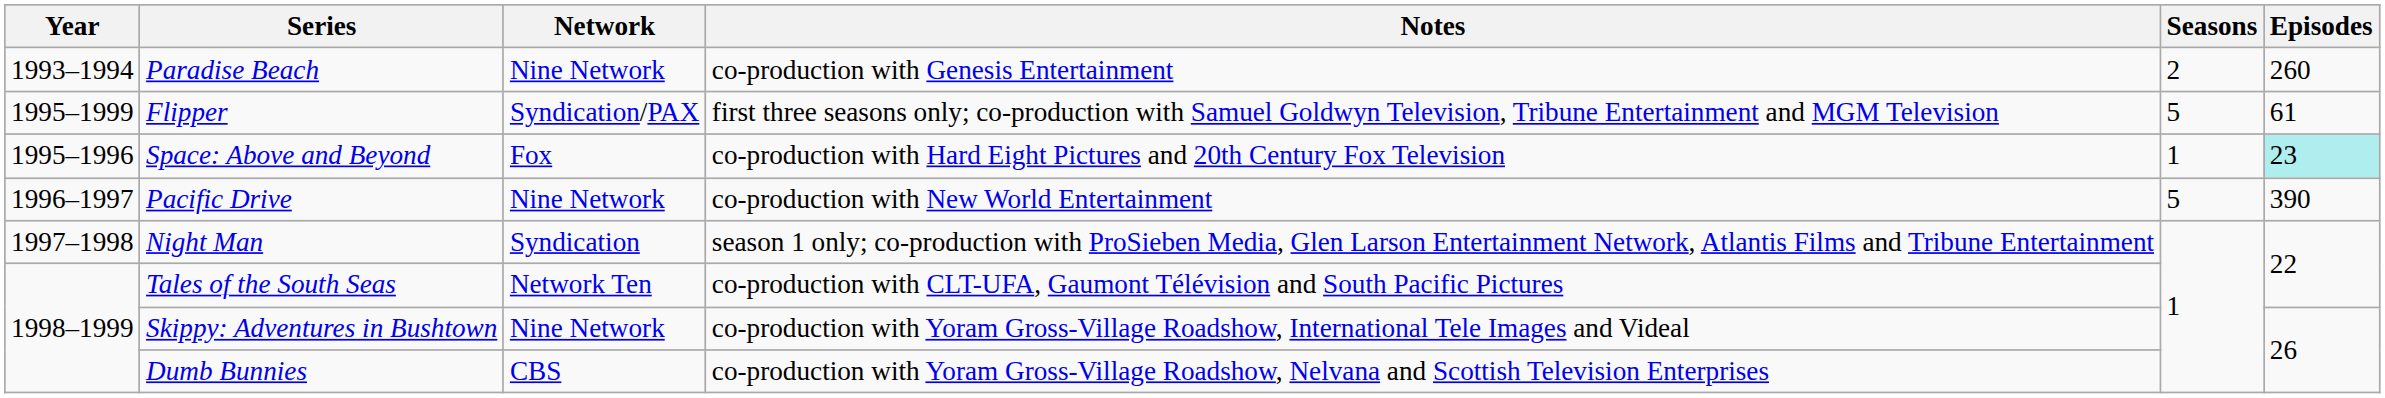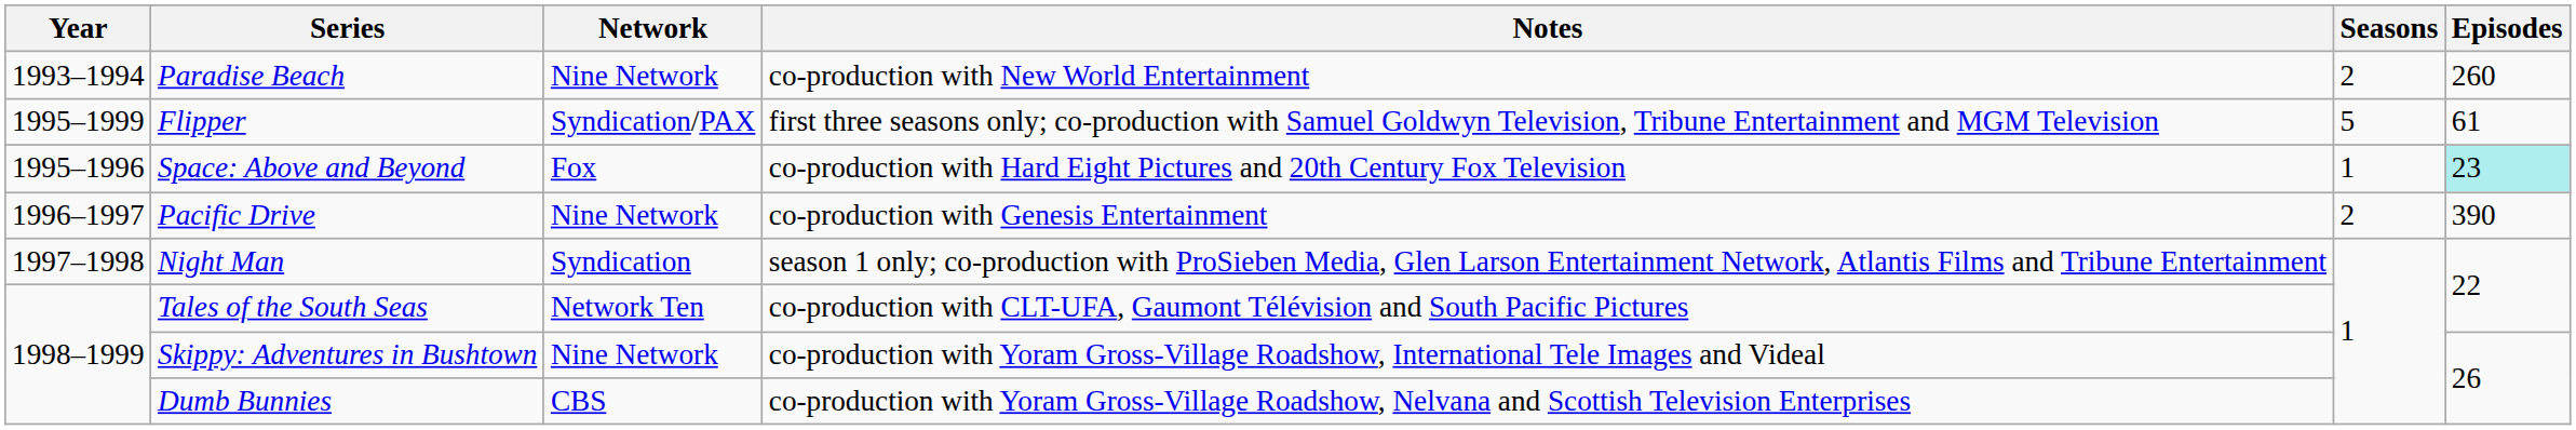 <table class="wikitable sortable">
 <tr>
 <th>Year</th>
 <th>Series</th>
 <th>Network</th>
 <th>Notes</th>
 <th>Seasons</th>
 <th>Episodes</th>
 </tr>
 <tr>
 <td>1993–1994</td>
 <td><em><a href='#'>Paradise Beach</a></em></td>
 <td><a href='#'>Nine Network</a></td>
-<td>co-production with <a href='#'>Genesis Entertainment</a></td>
+<td>co-production with <a href='#'>New World Entertainment</a></td>
 <td>2</td>
 <td>260</td>
 </tr>
 <tr>
 <td>1995–1999</td>
 <td><em><a href='#'>Flipper</a></em></td>
 <td><a href='#'>Syndication</a>/<a href='#'>PAX</a></td>
 <td>first three seasons only; co-production with <a href='#'>Samuel Goldwyn Television</a>, <a href='#'>Tribune Entertainment</a> and <a href='#'>MGM Television</a></td>
 <td>5</td>
 <td>61</td>
 </tr>
 <tr>
 <td>1995–1996</td>
 <td><em><a href='#'>Space: Above and Beyond</a></em></td>
 <td><a href='#'>Fox</a></td>
 <td>co-production with <a href='#'>Hard Eight Pictures</a> and <a href='#'>20th Century Fox Television</a></td>
 <td>1</td>
 <td style="background: paleturquoise;">23</td>
 </tr>
 <tr>
 <td>1996–1997</td>
 <td><em><a href='#'>Pacific Drive</a></em></td>
 <td><a href='#'>Nine Network</a></td>
-<td>co-production with <a href='#'>New World Entertainment</a></td>
-<td>5</td>
+<td>co-production with <a href='#'>Genesis Entertainment</a></td>
+<td>2</td>
 <td>390</td>
 </tr>
 <tr>
 <td>1997–1998</td>
 <td><em><a href='#'>Night Man</a></em></td>
 <td><a href='#'>Syndication</a></td>
 <td>season 1 only; co-production with <a href='#'>ProSieben Media</a>, <a href='#'>Glen Larson Entertainment Network</a>, <a href='#'>Atlantis Films</a> and <a href='#'>Tribune Entertainment</a></td>
 <td rowspan="4">1</td>
 <td rowspan="2">22</td>
 </tr>
 <tr>
 <td rowspan="3">1998–1999</td>
 <td><em><a href='#'>Tales of the South Seas</a></em></td>
 <td><a href='#'>Network Ten</a></td>
 <td>co-production with <a href='#'>CLT-UFA</a>, <a href='#'>Gaumont Télévision</a> and <a href='#'>South Pacific Pictures</a></td>
 </tr>
 <tr>
 <td><em><a href='#'>Skippy: Adventures in Bushtown</a></em></td>
 <td><a href='#'>Nine Network</a></td>
 <td>co-production with <a href='#'>Yoram Gross-Village Roadshow</a>, <a href='#'>International Tele Images</a> and Videal</td>
 <td rowspan="2">26</td>
 </tr>
 <tr>
 <td><em><a href='#'>Dumb Bunnies</a></em></td>
 <td><a href='#'>CBS</a></td>
 <td>co-production with <a href='#'>Yoram Gross-Village Roadshow</a>, <a href='#'>Nelvana</a> and <a href='#'>Scottish Television Enterprises</a></td>
 </tr>
 </table>
